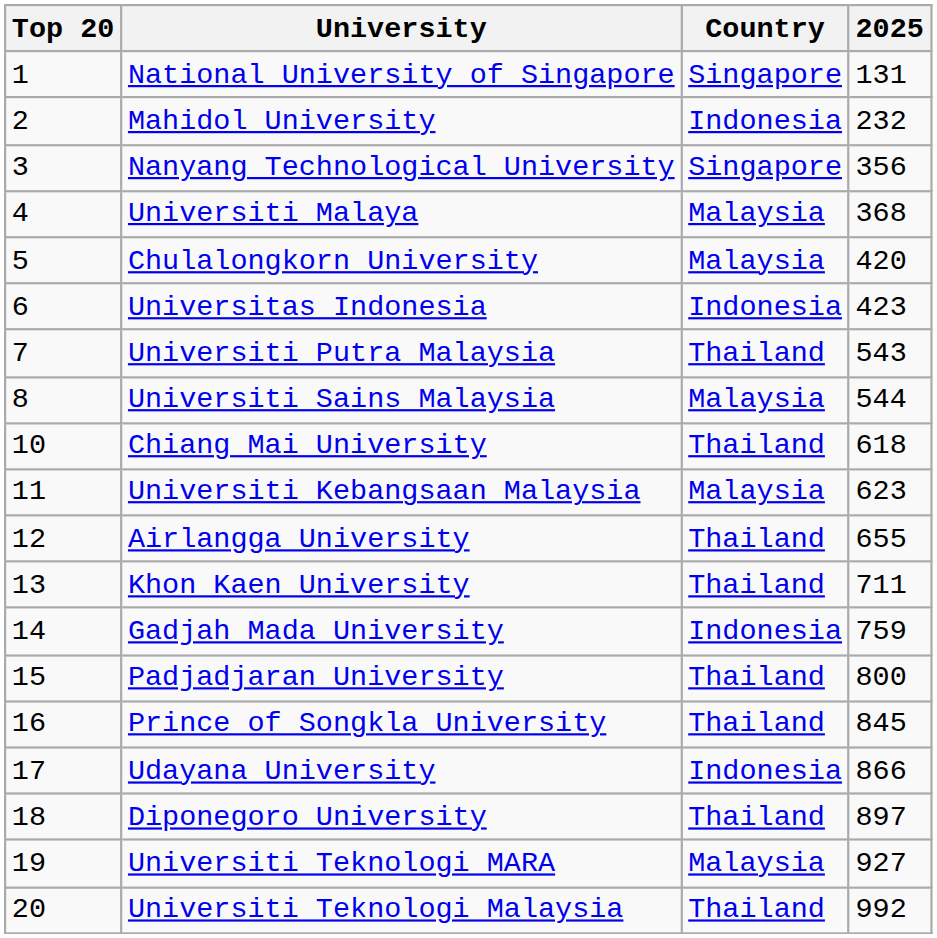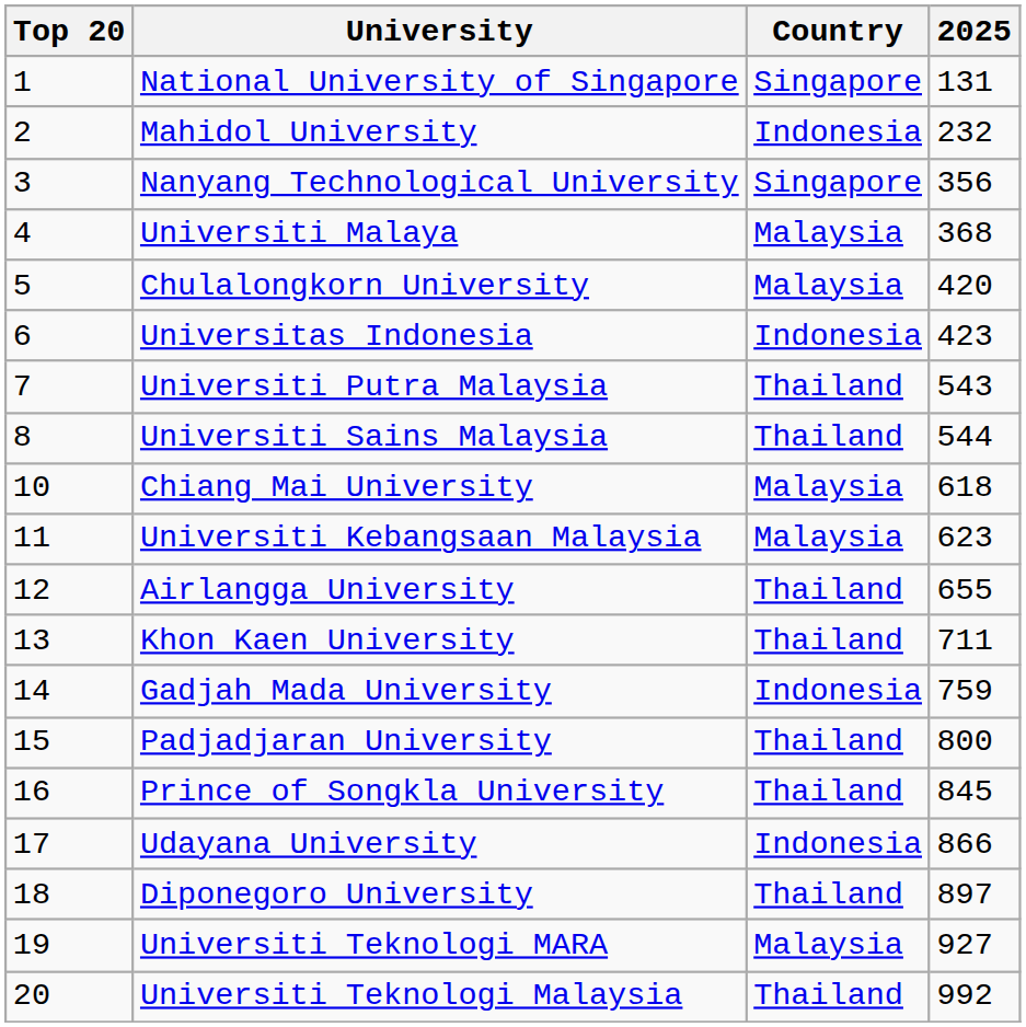 <table class="wikitable sortable">
 <tr>
 <th>Top 20</th>
 <th>University</th>
 <th>Country</th>
 <th>2025</th>
 </tr>
 <tr>
 <td>1</td>
 <td> <a href='#'>National University of Singapore</a></td>
 <td><a href='#'>Singapore</a></td>
 <td>131</td>
 </tr>
 <tr>
 <td>2</td>
 <td> <a href='#'>Mahidol University</a></td>
 <td><a href='#'>Indonesia</a></td>
 <td>232</td>
 </tr>
 <tr>
 <td>3</td>
 <td> <a href='#'>Nanyang Technological University</a></td>
 <td><a href='#'>Singapore</a></td>
 <td>356</td>
 </tr>
 <tr>
 <td>4</td>
 <td> <a href='#'>Universiti Malaya</a></td>
 <td><a href='#'>Malaysia</a></td>
 <td>368</td>
 </tr>
 <tr>
 <td>5</td>
 <td> <a href='#'>Chulalongkorn University</a></td>
 <td><a href='#'>Malaysia</a></td>
 <td>420</td>
 </tr>
 <tr>
 <td>6</td>
 <td> <a href='#'>Universitas Indonesia</a></td>
 <td><a href='#'>Indonesia</a></td>
 <td>423</td>
 </tr>
 <tr>
 <td>7</td>
 <td> <a href='#'>Universiti Putra Malaysia</a></td>
 <td><a href='#'>Thailand</a></td>
 <td>543</td>
 </tr>
 <tr>
 <td>8</td>
 <td> <a href='#'>Universiti Sains Malaysia</a></td>
-<td><a href='#'>Malaysia</a></td>
+<td><a href='#'>Thailand</a></td>
 <td>544</td>
 </tr>
 <tr>
 <td>10</td>
 <td> <a href='#'>Chiang Mai University</a></td>
-<td><a href='#'>Thailand</a></td>
+<td><a href='#'>Malaysia</a></td>
 <td>618</td>
 </tr>
 <tr>
 <td>11</td>
 <td> <a href='#'>Universiti Kebangsaan Malaysia</a></td>
 <td><a href='#'>Malaysia</a></td>
 <td>623</td>
 </tr>
 <tr>
 <td>12</td>
 <td> <a href='#'>Airlangga University</a></td>
 <td><a href='#'>Thailand</a></td>
 <td>655</td>
 </tr>
 <tr>
 <td>13</td>
 <td> <a href='#'>Khon Kaen University</a></td>
 <td><a href='#'>Thailand</a></td>
 <td>711</td>
 </tr>
 <tr>
 <td>14</td>
 <td> <a href='#'>Gadjah Mada University</a></td>
 <td><a href='#'>Indonesia</a></td>
 <td>759</td>
 </tr>
 <tr>
 <td>15</td>
 <td> <a href='#'>Padjadjaran University</a></td>
 <td><a href='#'>Thailand</a></td>
 <td>800</td>
 </tr>
 <tr>
 <td>16</td>
 <td> <a href='#'>Prince of Songkla University</a></td>
 <td><a href='#'>Thailand</a></td>
 <td>845</td>
 </tr>
 <tr>
 <td>17</td>
 <td> <a href='#'>Udayana University</a></td>
 <td><a href='#'>Indonesia</a></td>
 <td>866</td>
 </tr>
 <tr>
 <td>18</td>
 <td> <a href='#'>Diponegoro University</a></td>
 <td><a href='#'>Thailand</a></td>
 <td>897</td>
 </tr>
 <tr>
 <td>19</td>
 <td> <a href='#'>Universiti Teknologi MARA</a></td>
 <td><a href='#'>Malaysia</a></td>
 <td>927</td>
 </tr>
 <tr>
 <td>20</td>
 <td> <a href='#'>Universiti Teknologi Malaysia</a></td>
 <td><a href='#'>Thailand</a></td>
 <td>992</td>
 </tr>
 <tr>
 </tr>
 </table>
